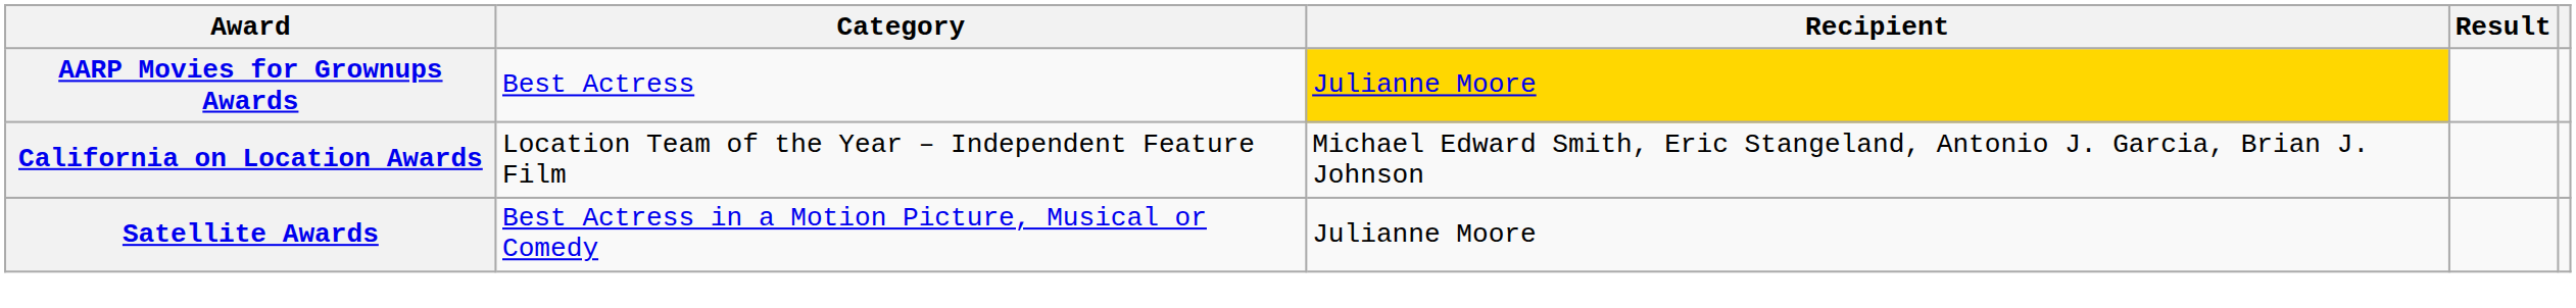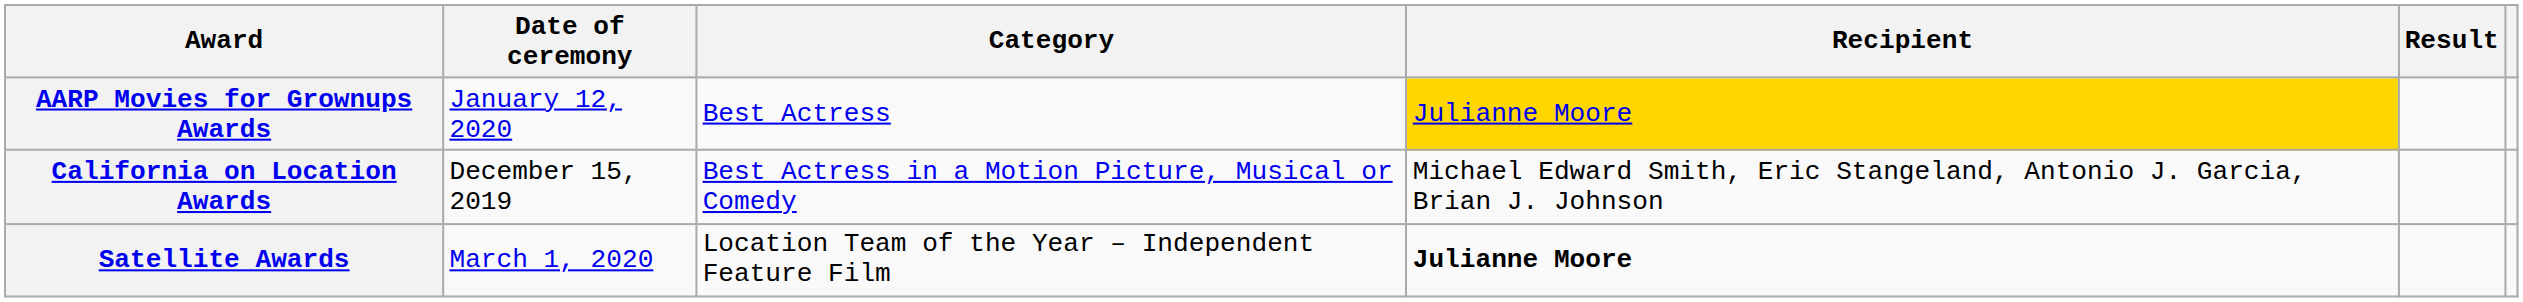 <table class="wikitable plainrowheaders sortable">
 <tr>
 <th scope="col">Award</th>
+<th scope="col">Date of ceremony</th>
 <th scope="col">Category</th>
 <th scope="col">Recipient</th>
 <th scope="col">Result</th>
 <th class="unsortable" scope="col"></th>
 </tr>
 <tr>
 <th scope="row"><a href='#'>AARP Movies for Grownups Awards</a></th>
+<td><a href='#'>January 12, 2020</a></td>
 <td><a href='#'>Best Actress</a></td>
 <td style="background: gold;"><a href='#'>Julianne Moore</a></td>
 <td></td>
 <td></td>
 </tr>
 <tr>
 <th scope="row"><a href='#'>California on Location Awards</a></th>
-<td>Location Team of the Year – Independent Feature Film</td>
+<td>December 15, 2019</td>
+<td><a href='#'>Best Actress in a Motion Picture, Musical or Comedy</a></td>
 <td>Michael Edward Smith, Eric Stangeland, Antonio J. Garcia, Brian J. Johnson</td>
 <td></td>
 <td></td>
 </tr>
 <tr>
 <th scope="row"><a href='#'>Satellite Awards</a></th>
-<td><a href='#'>Best Actress in a Motion Picture, Musical or Comedy</a></td>
-<td>Julianne Moore</td>
+<td><a href='#'>March 1, 2020</a></td>
+<td>Location Team of the Year – Independent Feature Film</td>
+<td><strong>Julianne Moore</strong></td>
 <td></td>
 <td></td>
 </tr>
 </table>
